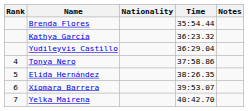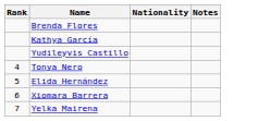 <table class="wikitable sortable" style="text-align:center">
 <tr>
 <th>Rank</th>
 <th>Name</th>
 <th>Nationality</th>
-<th>Time</th>
 <th>Notes</th>
 </tr>
 <tr>
 <td></td>
 <td align=left><a href='#'>Brenda Flores</a></td>
 <td align=left></td>
-<td>35:54.44</td>
 <td></td>
 </tr>
 <tr>
 <td></td>
 <td align=left><a href='#'>Kathya García</a></td>
 <td align=left></td>
-<td>36:23.32</td>
 <td></td>
 </tr>
 <tr>
 <td></td>
 <td align=left><a href='#'>Yudileyvis Castillo</a></td>
 <td align=left></td>
-<td>36:29.04</td>
 <td></td>
 </tr>
 <tr>
 <td>4</td>
 <td align=left><a href='#'>Tonya Nero</a></td>
 <td align=left></td>
-<td>37:58.86</td>
 <td></td>
 </tr>
 <tr>
 <td>5</td>
 <td align=left><a href='#'>Elida Hernández</a></td>
 <td align=left></td>
-<td>38:26.35</td>
 <td></td>
 </tr>
 <tr>
 <td>6</td>
 <td align=left><a href='#'>Xiomara Barrera</a></td>
 <td align=left></td>
-<td>39:53.07</td>
 <td></td>
 </tr>
 <tr>
 <td>7</td>
 <td align=left><a href='#'>Yelka Mairena</a></td>
 <td align=left></td>
-<td>40:42.70</td>
 <td></td>
 </tr>
 </table>
